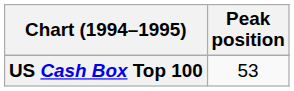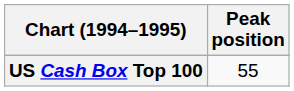 <table class="wikitable sortable plainrowheaders" style="text-align:center">
 <tr>
 <th>Chart (1994–1995)</th>
 <th>Peak<br>position</th>
 </tr>
 <tr>
 </tr>
 <tr>
 </tr>
 <tr>
 </tr>
 <tr>
 </tr>
 <tr>
 <th scope="row">US <a href='#'><em>Cash Box</em></a> Top 100</th>
-<td>53</td>
+<td>55</td>
 </tr>
 </table>
